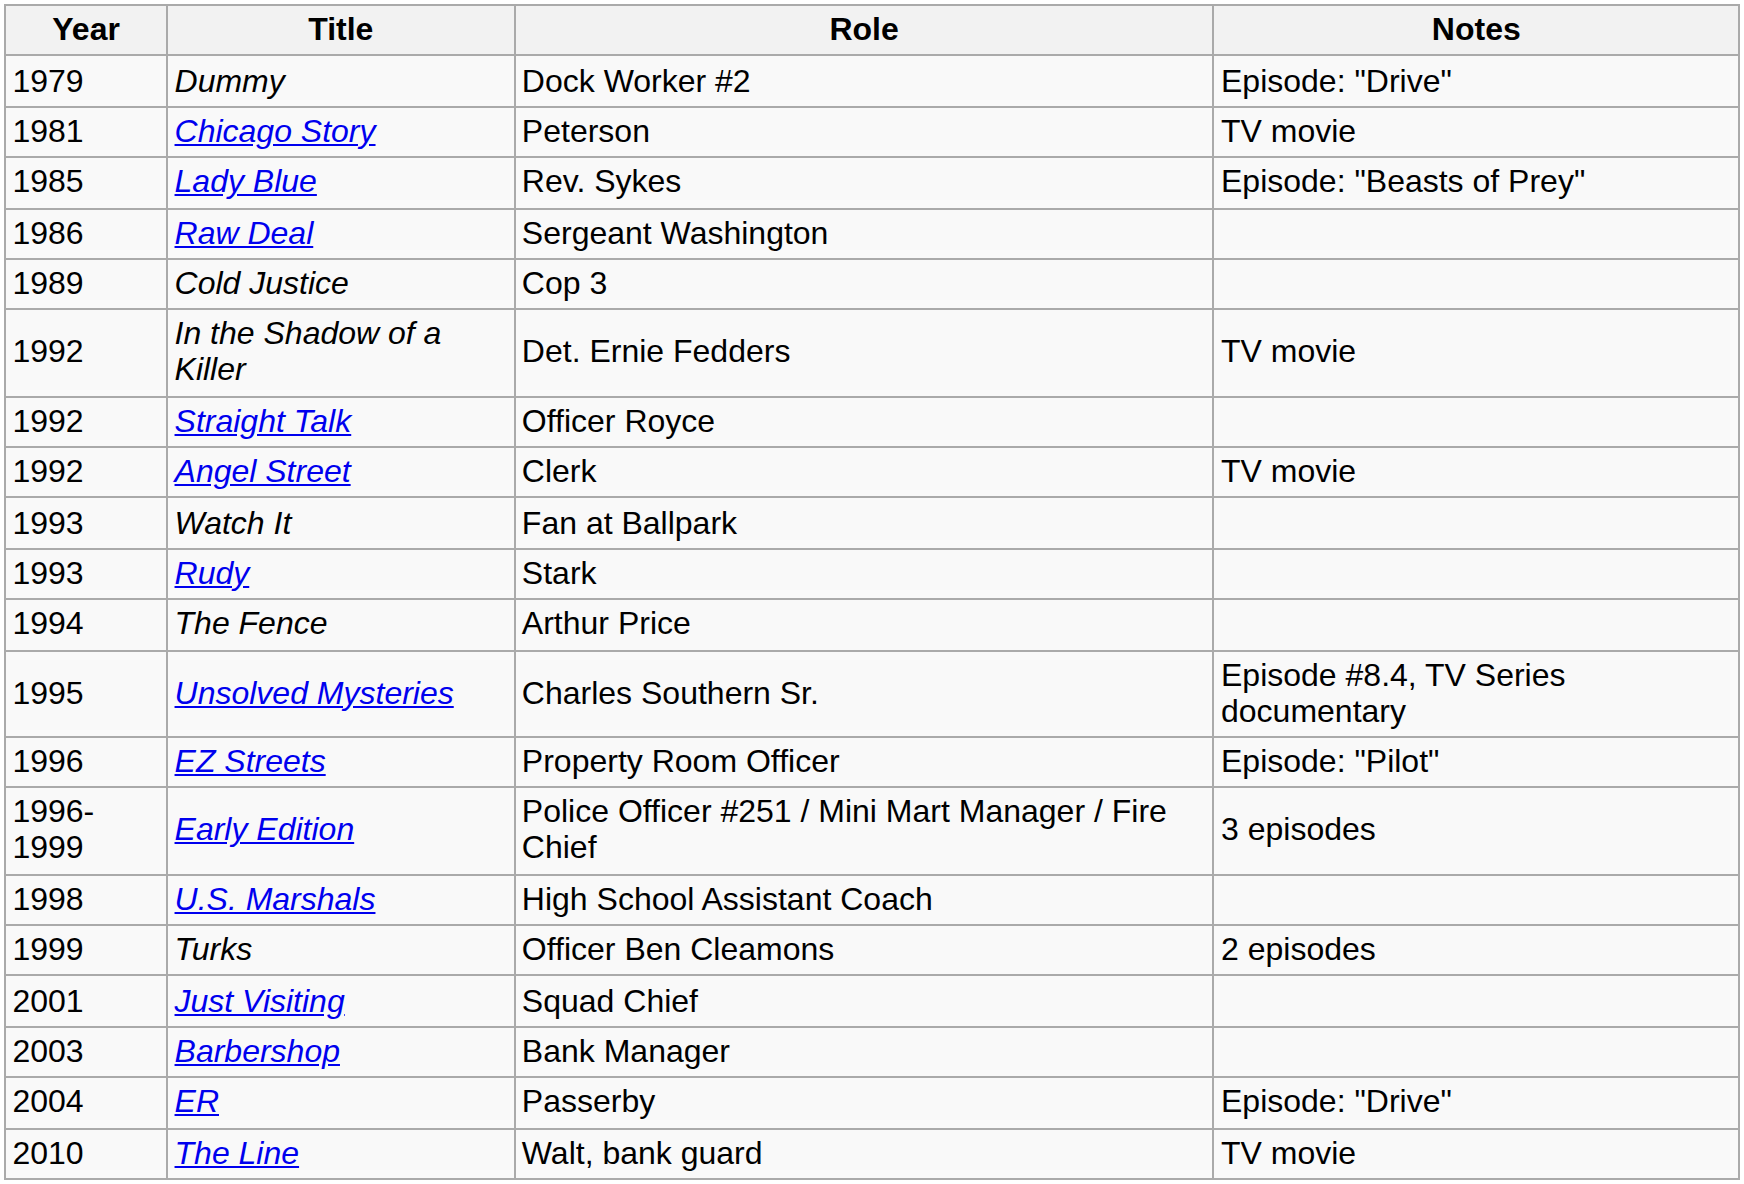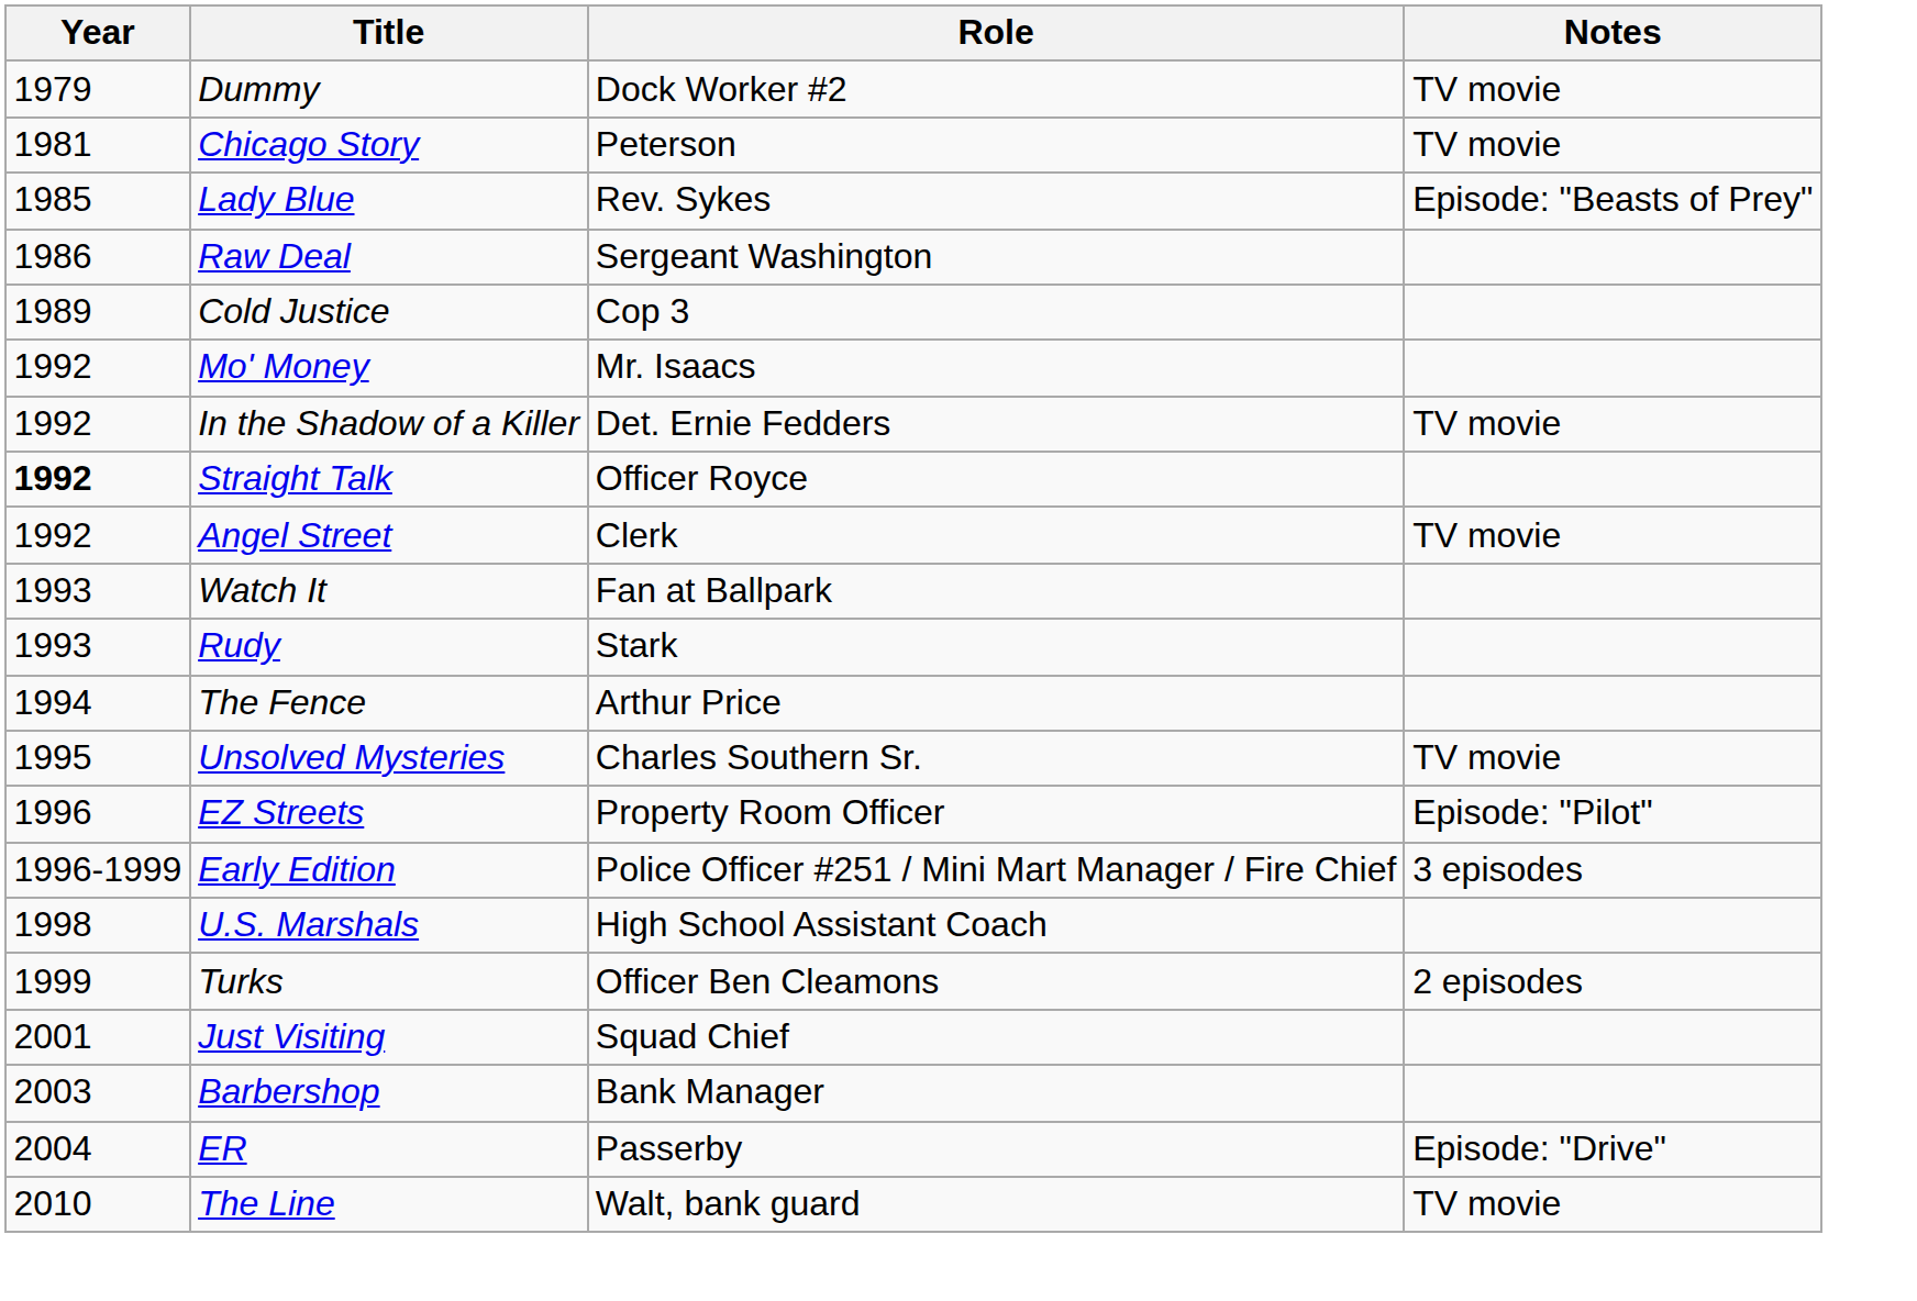 <table class="wikitable">
 <tr>
 <th>Year</th>
 <th>Title</th>
 <th>Role</th>
 <th>Notes</th>
 </tr>
 <tr>
 <td>1979</td>
 <td><em>Dummy</em></td>
 <td>Dock Worker #2</td>
-<td>Episode: "Drive"</td>
+<td>TV movie</td>
 </tr>
 <tr>
 <td>1981</td>
 <td><em><a href='#'>Chicago Story</a></em></td>
 <td>Peterson</td>
 <td>TV movie</td>
 </tr>
 <tr>
 <td>1985</td>
 <td><em><a href='#'>Lady Blue</a></em></td>
 <td>Rev. Sykes</td>
 <td>Episode: "Beasts of Prey"</td>
 </tr>
 <tr>
 <td>1986</td>
 <td><em><a href='#'>Raw Deal</a></em></td>
 <td>Sergeant Washington</td>
 <td></td>
 </tr>
 <tr>
 <td>1989</td>
 <td><em>Cold Justice</em></td>
 <td>Cop 3</td>
 <td></td>
 </tr>
 <tr>
 <td>1992</td>
+<td><em><a href='#'>Mo' Money</a></em></td>
+<td>Mr. Isaacs</td>
+<td></td>
+</tr>
+<tr>
+<td>1992</td>
 <td><em>In the Shadow of a Killer</em></td>
 <td>Det. Ernie Fedders</td>
 <td>TV movie</td>
 </tr>
 <tr>
-<td>1992</td>
+<td><strong>1992</strong></td>
 <td><em><a href='#'>Straight Talk</a></em></td>
 <td>Officer Royce</td>
 <td></td>
 </tr>
 <tr>
 <td>1992</td>
 <td><em><a href='#'>Angel Street</a></em></td>
 <td>Clerk</td>
 <td>TV movie</td>
 </tr>
 <tr>
 <td>1993</td>
 <td><em>Watch It</em></td>
 <td>Fan at Ballpark</td>
 <td></td>
 </tr>
 <tr>
 <td>1993</td>
 <td><em><a href='#'>Rudy</a></em></td>
 <td>Stark</td>
 <td></td>
 </tr>
 <tr>
 <td>1994</td>
 <td><em>The Fence</em></td>
 <td>Arthur Price</td>
 <td></td>
 </tr>
 <tr>
 <td>1995</td>
 <td><em><a href='#'>Unsolved Mysteries</a></em></td>
 <td>Charles Southern Sr.</td>
-<td>Episode #8.4, TV Series documentary</td>
+<td>TV movie</td>
 </tr>
 <tr>
 <td>1996</td>
 <td><em><a href='#'>EZ Streets</a></em></td>
 <td>Property Room Officer</td>
 <td>Episode: "Pilot"</td>
 </tr>
 <tr>
 <td>1996-1999</td>
 <td><em><a href='#'>Early Edition</a></em></td>
 <td>Police Officer #251 / Mini Mart Manager / Fire Chief</td>
 <td>3 episodes</td>
 </tr>
 <tr>
 <td>1998</td>
 <td><em><a href='#'>U.S. Marshals</a></em></td>
 <td>High School Assistant Coach</td>
 <td></td>
 </tr>
 <tr>
 <td>1999</td>
 <td><em>Turks</em></td>
 <td>Officer Ben Cleamons</td>
 <td>2 episodes</td>
 </tr>
 <tr>
 <td>2001</td>
 <td><em><a href='#'>Just Visiting</a></em></td>
 <td>Squad Chief</td>
 <td></td>
 </tr>
 <tr>
 <td>2003</td>
 <td><em><a href='#'>Barbershop</a></em></td>
 <td>Bank Manager</td>
 <td></td>
 </tr>
 <tr>
 <td>2004</td>
 <td><em><a href='#'>ER</a></em></td>
 <td>Passerby</td>
 <td>Episode: "Drive"</td>
 </tr>
 <tr>
 <td>2010</td>
 <td><em><a href='#'>The Line</a></em></td>
 <td>Walt, bank guard</td>
 <td>TV movie</td>
 </tr>
 </table>
